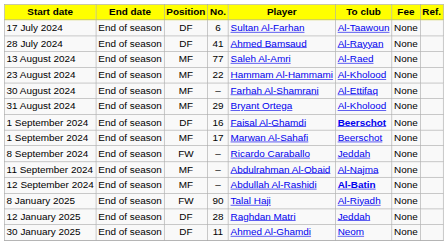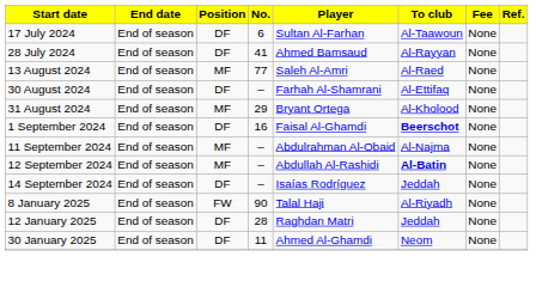 <table class="wikitable sortable">
 <tr>
 <th style="background:yellow; color:black;"><strong>Start date</strong></th>
 <th style="background:yellow; color:black;"><strong>End date</strong></th>
 <th style="background:yellow; color:black;"><strong>Position</strong></th>
 <th style="background:yellow; color:black;"><strong>No.</strong></th>
 <th style="background:yellow; color:black;"><strong>Player</strong></th>
 <th style="background:yellow; color:black;"><strong>To club</strong></th>
 <th style="background:yellow; color:black;"><strong>Fee</strong></th>
 <th style="background:yellow; color:black;"><strong>Ref.</strong></th>
 </tr>
 <tr>
 <td>17 July 2024</td>
 <td>End of season</td>
 <td style="text-align:center;">DF</td>
 <td style="text-align:center;">6</td>
 <td style="text-align:left;"> <a href='#'>Sultan Al-Farhan</a></td>
 <td style="text-align:left;"> <a href='#'>Al-Taawoun</a></td>
 <td>None</td>
 <td></td>
 </tr>
 <tr>
 <td>28 July 2024</td>
 <td>End of season</td>
 <td style="text-align:center;">DF</td>
 <td style="text-align:center;">41</td>
 <td style="text-align:left;"> <a href='#'>Ahmed Bamsaud</a></td>
 <td style="text-align:left;"> <a href='#'>Al-Rayyan</a></td>
 <td>None</td>
 <td></td>
 </tr>
 <tr>
 <td>13 August 2024</td>
 <td>End of season</td>
 <td style="text-align:center;">MF</td>
 <td style="text-align:center;">77</td>
 <td style="text-align:left;"> <a href='#'>Saleh Al-Amri</a></td>
 <td style="text-align:left;"> <a href='#'>Al-Raed</a></td>
 <td>None</td>
 <td></td>
 </tr>
 <tr>
-<td>23 August 2024</td>
-<td>End of season</td>
-<td style="text-align:center;">MF</td>
-<td style="text-align:center;">22</td>
-<td style="text-align:left;"> <a href='#'>Hammam Al-Hammami</a></td>
-<td style="text-align:left;"> <a href='#'>Al-Kholood</a></td>
-<td>None</td>
-<td></td>
-</tr>
-<tr>
 <td>30 August 2024</td>
 <td>End of season</td>
-<td style="text-align:center;">MF</td>
+<td style="text-align:center;">DF</td>
 <td style="text-align:center;">–</td>
 <td style="text-align:left;"> <a href='#'>Farhah Al-Shamrani</a></td>
 <td style="text-align:left;"> <a href='#'>Al-Ettifaq</a></td>
 <td>None</td>
 <td></td>
 </tr>
 <tr>
 <td>31 August 2024</td>
 <td>End of season</td>
 <td style="text-align:center;">MF</td>
 <td style="text-align:center;">29</td>
 <td style="text-align:left;"> <a href='#'>Bryant Ortega</a></td>
 <td style="text-align:left;"> <a href='#'>Al-Kholood</a></td>
 <td>None</td>
 <td></td>
 </tr>
 <tr>
 <td>1 September 2024</td>
 <td>End of season</td>
 <td style="text-align:center;">DF</td>
 <td style="text-align:center;">16</td>
 <td style="text-align:left;"> <a href='#'>Faisal Al-Ghamdi</a></td>
 <td style="text-align:left;"><strong> <a href='#'>Beerschot</a></strong></td>
 <td>None</td>
 <td></td>
 </tr>
 <tr>
-<td>1 September 2024</td>
-<td>End of season</td>
-<td style="text-align:center;">MF</td>
-<td style="text-align:center;">17</td>
-<td style="text-align:left;"> <a href='#'>Marwan Al-Sahafi</a></td>
-<td style="text-align:left;"> <a href='#'>Beerschot</a></td>
-<td>None</td>
-<td></td>
-</tr>
-<tr>
-<td>8 September 2024</td>
-<td>End of season</td>
-<td style="text-align:center;">FW</td>
-<td style="text-align:center;">–</td>
-<td style="text-align:left;"> <a href='#'>Ricardo Caraballo</a></td>
-<td style="text-align:left;"> <a href='#'>Jeddah</a></td>
-<td>None</td>
-<td></td>
-</tr>
-<tr>
 <td>11 September 2024</td>
 <td>End of season</td>
 <td style="text-align:center;">MF</td>
 <td style="text-align:center;">–</td>
 <td style="text-align:left;"> <a href='#'>Abdulrahman Al-Obaid</a></td>
 <td style="text-align:left;"> <a href='#'>Al-Najma</a></td>
 <td>None</td>
 <td></td>
 </tr>
 <tr>
 <td>12 September 2024</td>
 <td>End of season</td>
 <td style="text-align:center;">MF</td>
 <td style="text-align:center;">–</td>
 <td style="text-align:left;"> <a href='#'>Abdullah Al-Rashidi</a></td>
 <td style="text-align:left;"><strong> <a href='#'>Al-Batin</a></strong></td>
+<td>None</td>
+<td></td>
+</tr>
+<tr>
+<td>14 September 2024</td>
+<td>End of season</td>
+<td style="text-align:center;">DF</td>
+<td style="text-align:center;">–</td>
+<td style="text-align:left;"> <a href='#'>Isaías Rodríguez</a></td>
+<td style="text-align:left;"> <a href='#'>Jeddah</a></td>
 <td>None</td>
 <td></td>
 </tr>
 <tr>
 <td>8 January 2025</td>
 <td>End of season</td>
 <td style="text-align:center;">FW</td>
 <td style="text-align:center;">90</td>
 <td style="text-align:left;"> <a href='#'>Talal Haji</a></td>
 <td style="text-align:left;"> <a href='#'>Al-Riyadh</a></td>
 <td>None</td>
 <td></td>
 </tr>
 <tr>
 <td>12 January 2025</td>
 <td>End of season</td>
 <td style="text-align:center;">DF</td>
 <td style="text-align:center;">28</td>
 <td style="text-align:left;"> <a href='#'>Raghdan Matri</a></td>
 <td style="text-align:left;"> <a href='#'>Jeddah</a></td>
 <td>None</td>
 <td></td>
 </tr>
 <tr>
 <td>30 January 2025</td>
 <td>End of season</td>
 <td style="text-align:center;">DF</td>
 <td style="text-align:center;">11</td>
 <td style="text-align:left;"> <a href='#'>Ahmed Al-Ghamdi</a></td>
 <td style="text-align:left;"> <a href='#'>Neom</a></td>
 <td>None</td>
 <td></td>
 </tr>
 <tr>
 </tr>
 </table>
